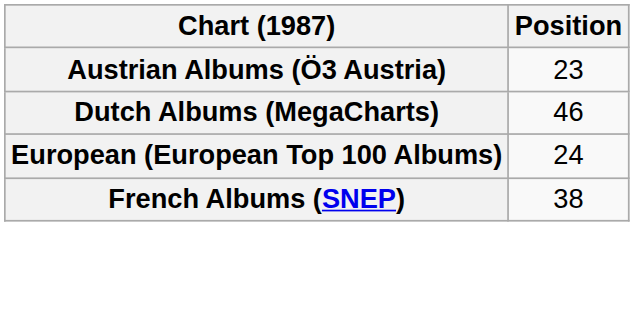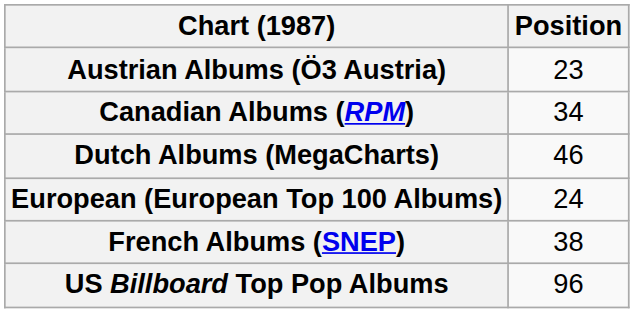 <table class="wikitable sortable plainrowheaders" style="text-align:center;">
 <tr>
 <th scope="col">Chart (1987)</th>
 <th scope="col">Position</th>
 </tr>
 <tr>
 <th scope="row">Austrian Albums (Ö3 Austria)</th>
 <td>23</td>
+</tr>
+<tr>
+<th scope="row">Canadian Albums (<em><a href='#'>RPM</a></em>)</th>
+<td>34</td>
 </tr>
 <tr>
 <th scope="row">Dutch Albums (MegaCharts)</th>
 <td>46</td>
 </tr>
 <tr>
 <th scope="row">European (European Top 100 Albums)</th>
 <td>24</td>
 </tr>
 <tr>
 <th scope="row">French Albums (<a href='#'>SNEP</a>)</th>
 <td>38</td>
 </tr>
+<tr>
+<th scope="row">US <em>Billboard</em> Top Pop Albums</th>
+<td>96</td>
+</tr>
 </table>
